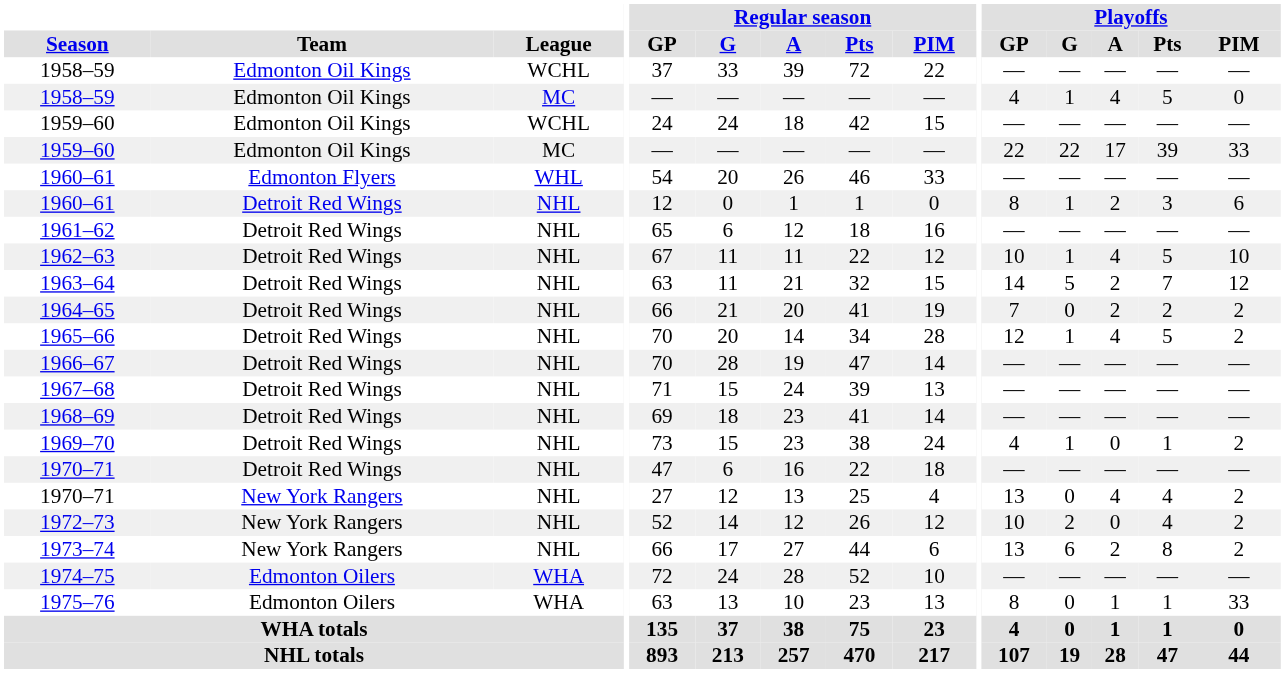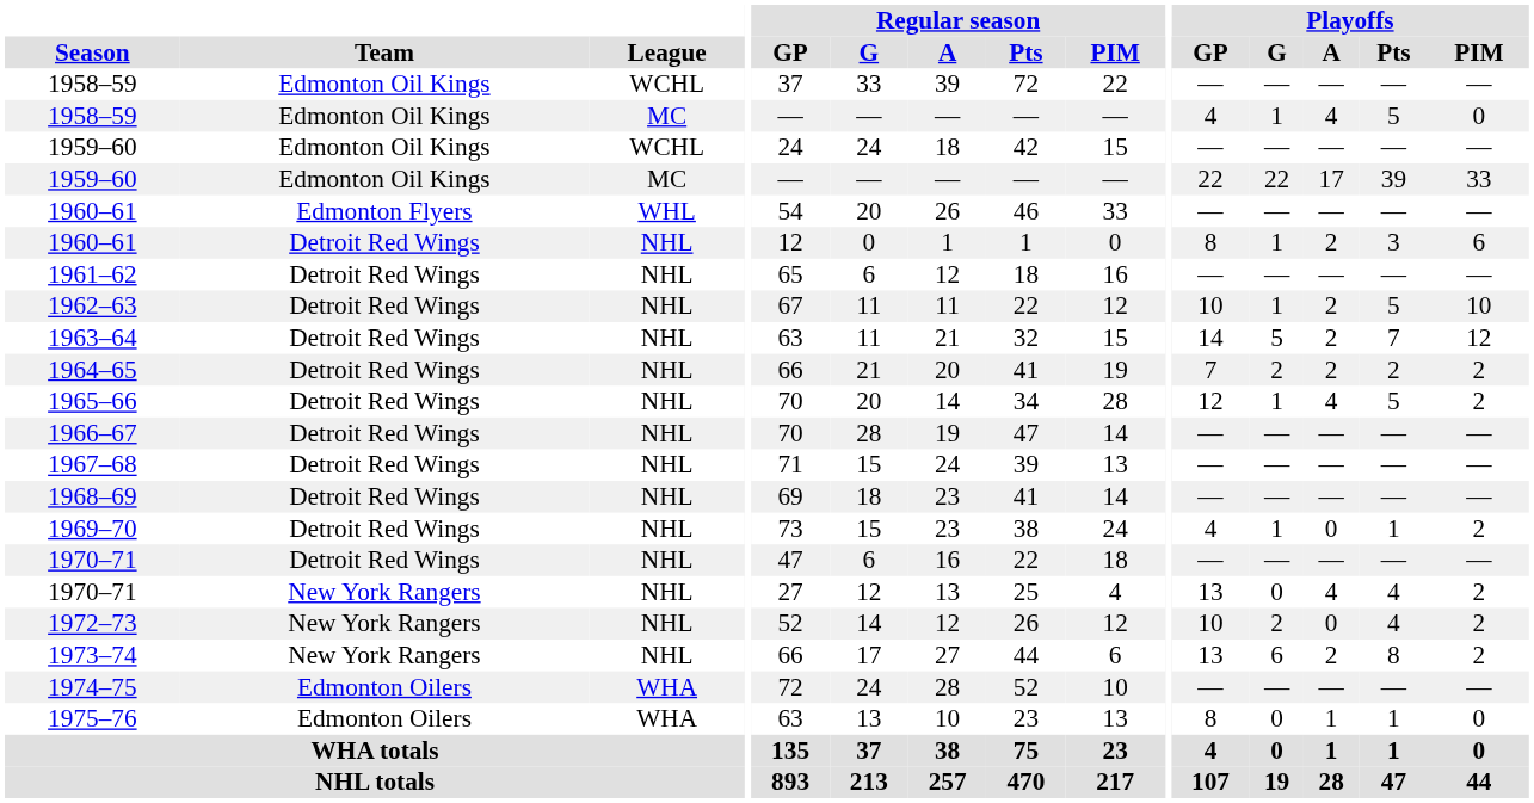 <table border="0" cellpadding="1" cellspacing="0" style="text-align:center; width:60em">
 <tr bgcolor="#e0e0e0">
 <th colspan="3" bgcolor="#ffffff"></th>
 <th rowspan="100" bgcolor="#ffffff"></th>
 <th colspan="5"><a href='#'>Regular season</a></th>
 <th rowspan="100" bgcolor="#ffffff"></th>
 <th colspan="5"><a href='#'>Playoffs</a></th>
 </tr>
 <tr bgcolor="#e0e0e0">
 <th><a href='#'>Season</a></th>
 <th>Team</th>
 <th>League</th>
 <th>GP</th>
 <th><a href='#'>G</a></th>
 <th><a href='#'>A</a></th>
 <th><a href='#'>Pts</a></th>
 <th><a href='#'>PIM</a></th>
 <th>GP</th>
 <th>G</th>
 <th>A</th>
 <th>Pts</th>
 <th>PIM</th>
 </tr>
 <tr>
 <td>1958–59</td>
 <td><a href='#'>Edmonton Oil Kings</a></td>
 <td>WCHL</td>
 <td>37</td>
 <td>33</td>
 <td>39</td>
 <td>72</td>
 <td>22</td>
 <td>—</td>
 <td>—</td>
 <td>—</td>
 <td>—</td>
 <td>—</td>
 </tr>
 <tr bgcolor="#f0f0f0">
 <td><a href='#'>1958–59</a></td>
 <td>Edmonton Oil Kings</td>
 <td><a href='#'>MC</a></td>
 <td>—</td>
 <td>—</td>
 <td>—</td>
 <td>—</td>
 <td>—</td>
 <td>4</td>
 <td>1</td>
 <td>4</td>
 <td>5</td>
 <td>0</td>
 </tr>
 <tr>
 <td>1959–60</td>
 <td>Edmonton Oil Kings</td>
 <td>WCHL</td>
 <td>24</td>
 <td>24</td>
 <td>18</td>
 <td>42</td>
 <td>15</td>
 <td>—</td>
 <td>—</td>
 <td>—</td>
 <td>—</td>
 <td>—</td>
 </tr>
 <tr bgcolor="#f0f0f0">
 <td><a href='#'>1959–60</a></td>
 <td>Edmonton Oil Kings</td>
 <td>MC</td>
 <td>—</td>
 <td>—</td>
 <td>—</td>
 <td>—</td>
 <td>—</td>
 <td>22</td>
 <td>22</td>
 <td>17</td>
 <td>39</td>
 <td>33</td>
 </tr>
 <tr>
 <td><a href='#'>1960–61</a></td>
 <td><a href='#'>Edmonton Flyers</a></td>
 <td><a href='#'>WHL</a></td>
 <td>54</td>
 <td>20</td>
 <td>26</td>
 <td>46</td>
 <td>33</td>
 <td>—</td>
 <td>—</td>
 <td>—</td>
 <td>—</td>
 <td>—</td>
 </tr>
 <tr bgcolor="#f0f0f0">
 <td><a href='#'>1960–61</a></td>
 <td><a href='#'>Detroit Red Wings</a></td>
 <td><a href='#'>NHL</a></td>
 <td>12</td>
 <td>0</td>
 <td>1</td>
 <td>1</td>
 <td>0</td>
 <td>8</td>
 <td>1</td>
 <td>2</td>
 <td>3</td>
 <td>6</td>
 </tr>
 <tr>
 <td><a href='#'>1961–62</a></td>
 <td>Detroit Red Wings</td>
 <td>NHL</td>
 <td>65</td>
 <td>6</td>
 <td>12</td>
 <td>18</td>
 <td>16</td>
 <td>—</td>
 <td>—</td>
 <td>—</td>
 <td>—</td>
 <td>—</td>
 </tr>
 <tr bgcolor="#f0f0f0">
 <td><a href='#'>1962–63</a></td>
 <td>Detroit Red Wings</td>
 <td>NHL</td>
 <td>67</td>
 <td>11</td>
 <td>11</td>
 <td>22</td>
 <td>12</td>
 <td>10</td>
 <td>1</td>
-<td>4</td>
+<td>2</td>
 <td>5</td>
 <td>10</td>
 </tr>
 <tr>
 <td><a href='#'>1963–64</a></td>
 <td>Detroit Red Wings</td>
 <td>NHL</td>
 <td>63</td>
 <td>11</td>
 <td>21</td>
 <td>32</td>
 <td>15</td>
 <td>14</td>
 <td>5</td>
 <td>2</td>
 <td>7</td>
 <td>12</td>
 </tr>
 <tr bgcolor="#f0f0f0">
 <td><a href='#'>1964–65</a></td>
 <td>Detroit Red Wings</td>
 <td>NHL</td>
 <td>66</td>
 <td>21</td>
 <td>20</td>
 <td>41</td>
 <td>19</td>
 <td>7</td>
-<td>0</td>
+<td>2</td>
 <td>2</td>
 <td>2</td>
 <td>2</td>
 </tr>
 <tr>
 <td><a href='#'>1965–66</a></td>
 <td>Detroit Red Wings</td>
 <td>NHL</td>
 <td>70</td>
 <td>20</td>
 <td>14</td>
 <td>34</td>
 <td>28</td>
 <td>12</td>
 <td>1</td>
 <td>4</td>
 <td>5</td>
 <td>2</td>
 </tr>
 <tr bgcolor="#f0f0f0">
 <td><a href='#'>1966–67</a></td>
 <td>Detroit Red Wings</td>
 <td>NHL</td>
 <td>70</td>
 <td>28</td>
 <td>19</td>
 <td>47</td>
 <td>14</td>
 <td>—</td>
 <td>—</td>
 <td>—</td>
 <td>—</td>
 <td>—</td>
 </tr>
 <tr>
 <td><a href='#'>1967–68</a></td>
 <td>Detroit Red Wings</td>
 <td>NHL</td>
 <td>71</td>
 <td>15</td>
 <td>24</td>
 <td>39</td>
 <td>13</td>
 <td>—</td>
 <td>—</td>
 <td>—</td>
 <td>—</td>
 <td>—</td>
 </tr>
 <tr bgcolor="#f0f0f0">
 <td><a href='#'>1968–69</a></td>
 <td>Detroit Red Wings</td>
 <td>NHL</td>
 <td>69</td>
 <td>18</td>
 <td>23</td>
 <td>41</td>
 <td>14</td>
 <td>—</td>
 <td>—</td>
 <td>—</td>
 <td>—</td>
 <td>—</td>
 </tr>
 <tr>
 <td><a href='#'>1969–70</a></td>
 <td>Detroit Red Wings</td>
 <td>NHL</td>
 <td>73</td>
 <td>15</td>
 <td>23</td>
 <td>38</td>
 <td>24</td>
 <td>4</td>
 <td>1</td>
 <td>0</td>
 <td>1</td>
 <td>2</td>
 </tr>
 <tr bgcolor="#f0f0f0">
 <td><a href='#'>1970–71</a></td>
 <td>Detroit Red Wings</td>
 <td>NHL</td>
 <td>47</td>
 <td>6</td>
 <td>16</td>
 <td>22</td>
 <td>18</td>
 <td>—</td>
 <td>—</td>
 <td>—</td>
 <td>—</td>
 <td>—</td>
 </tr>
 <tr>
 <td>1970–71</td>
 <td><a href='#'>New York Rangers</a></td>
 <td>NHL</td>
 <td>27</td>
 <td>12</td>
 <td>13</td>
 <td>25</td>
 <td>4</td>
 <td>13</td>
 <td>0</td>
 <td>4</td>
 <td>4</td>
 <td>2</td>
 </tr>
 <tr bgcolor="#f0f0f0">
 <td><a href='#'>1972–73</a></td>
 <td>New York Rangers</td>
 <td>NHL</td>
 <td>52</td>
 <td>14</td>
 <td>12</td>
 <td>26</td>
 <td>12</td>
 <td>10</td>
 <td>2</td>
 <td>0</td>
 <td>4</td>
 <td>2</td>
 </tr>
 <tr>
 <td><a href='#'>1973–74</a></td>
 <td>New York Rangers</td>
 <td>NHL</td>
 <td>66</td>
 <td>17</td>
 <td>27</td>
 <td>44</td>
 <td>6</td>
 <td>13</td>
 <td>6</td>
 <td>2</td>
 <td>8</td>
 <td>2</td>
 </tr>
 <tr bgcolor="#f0f0f0">
 <td><a href='#'>1974–75</a></td>
 <td><a href='#'>Edmonton Oilers</a></td>
 <td><a href='#'>WHA</a></td>
 <td>72</td>
 <td>24</td>
 <td>28</td>
 <td>52</td>
 <td>10</td>
 <td>—</td>
 <td>—</td>
 <td>—</td>
 <td>—</td>
 <td>—</td>
 </tr>
 <tr>
 <td><a href='#'>1975–76</a></td>
 <td>Edmonton Oilers</td>
 <td>WHA</td>
 <td>63</td>
 <td>13</td>
 <td>10</td>
 <td>23</td>
 <td>13</td>
 <td>8</td>
 <td>0</td>
 <td>1</td>
 <td>1</td>
-<td>33</td>
+<td>0</td>
 </tr>
 <tr bgcolor="#e0e0e0">
 <th colspan="3">WHA totals</th>
 <th>135</th>
 <th>37</th>
 <th>38</th>
 <th>75</th>
 <th>23</th>
 <th>4</th>
 <th>0</th>
 <th>1</th>
 <th>1</th>
 <th>0</th>
 </tr>
 <tr bgcolor="#e0e0e0">
 <th colspan="3">NHL totals</th>
 <th>893</th>
 <th>213</th>
 <th>257</th>
 <th>470</th>
 <th>217</th>
 <th>107</th>
 <th>19</th>
 <th>28</th>
 <th>47</th>
 <th>44</th>
 </tr>
 </table>
